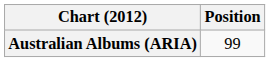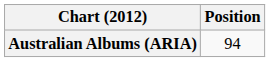 <table class="wikitable plainrowheaders" style="text-align:center;">
 <tr>
 <th scope="col">Chart (2012)</th>
 <th scope="col">Position</th>
 </tr>
 <tr>
 <th scope="row">Australian Albums (ARIA)</th>
-<td>99</td>
+<td>94</td>
 </tr>
 </table>
